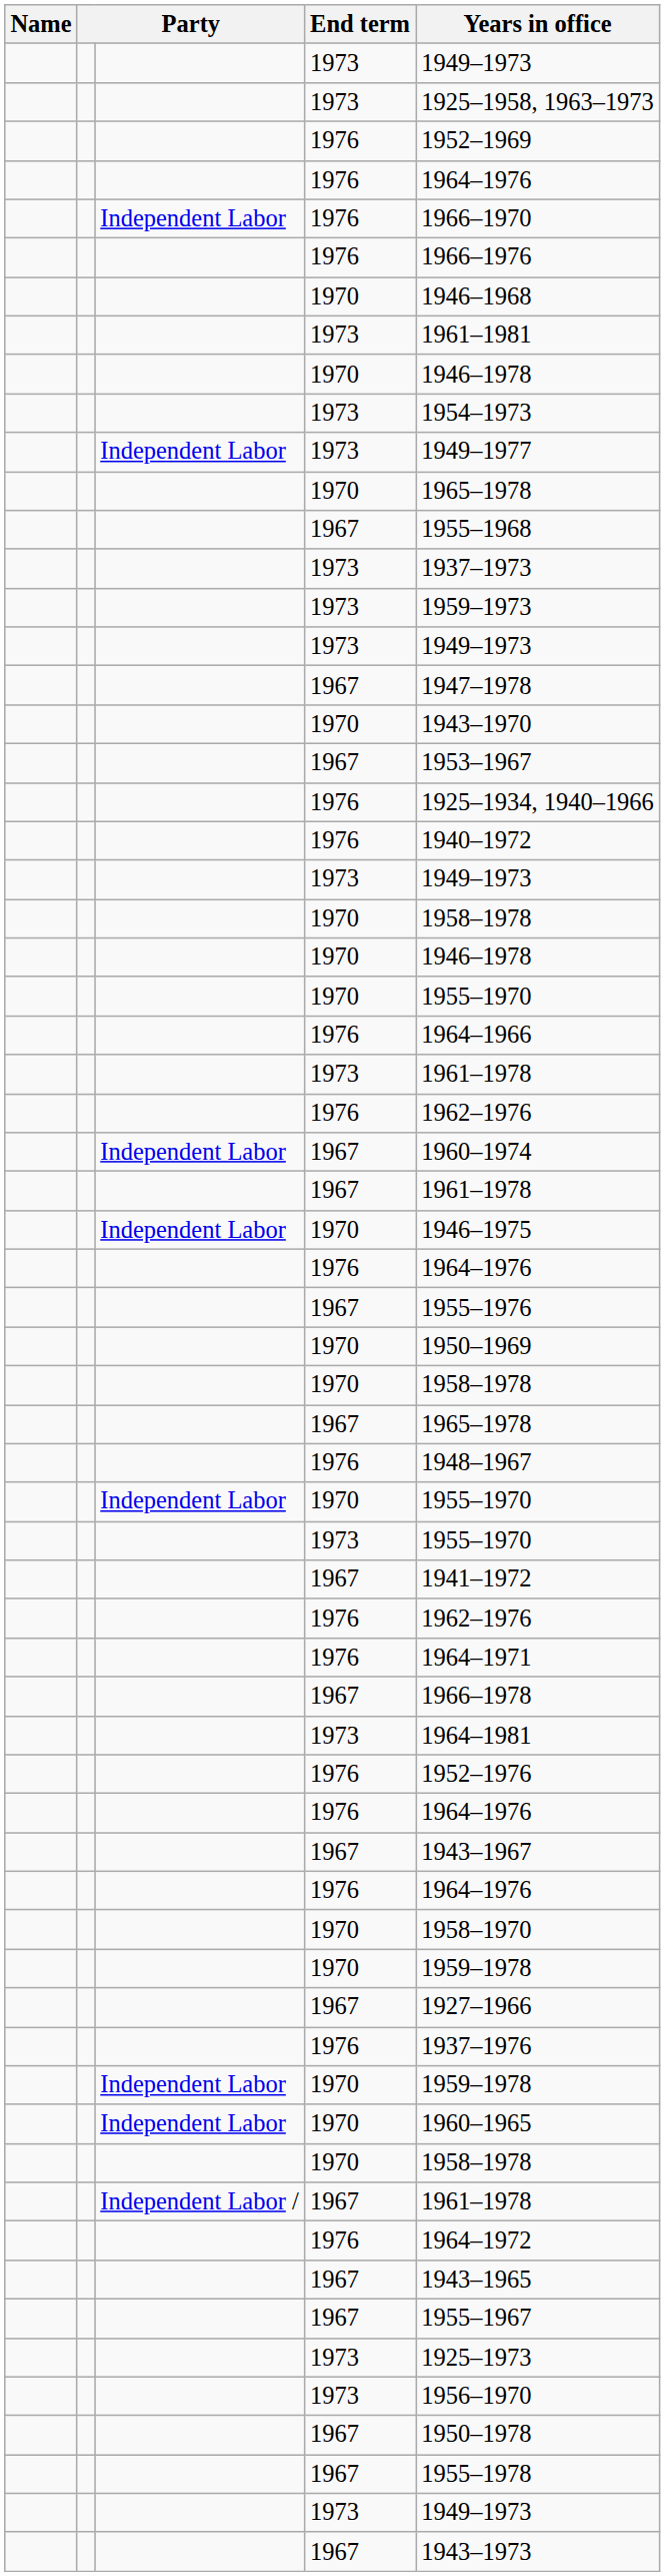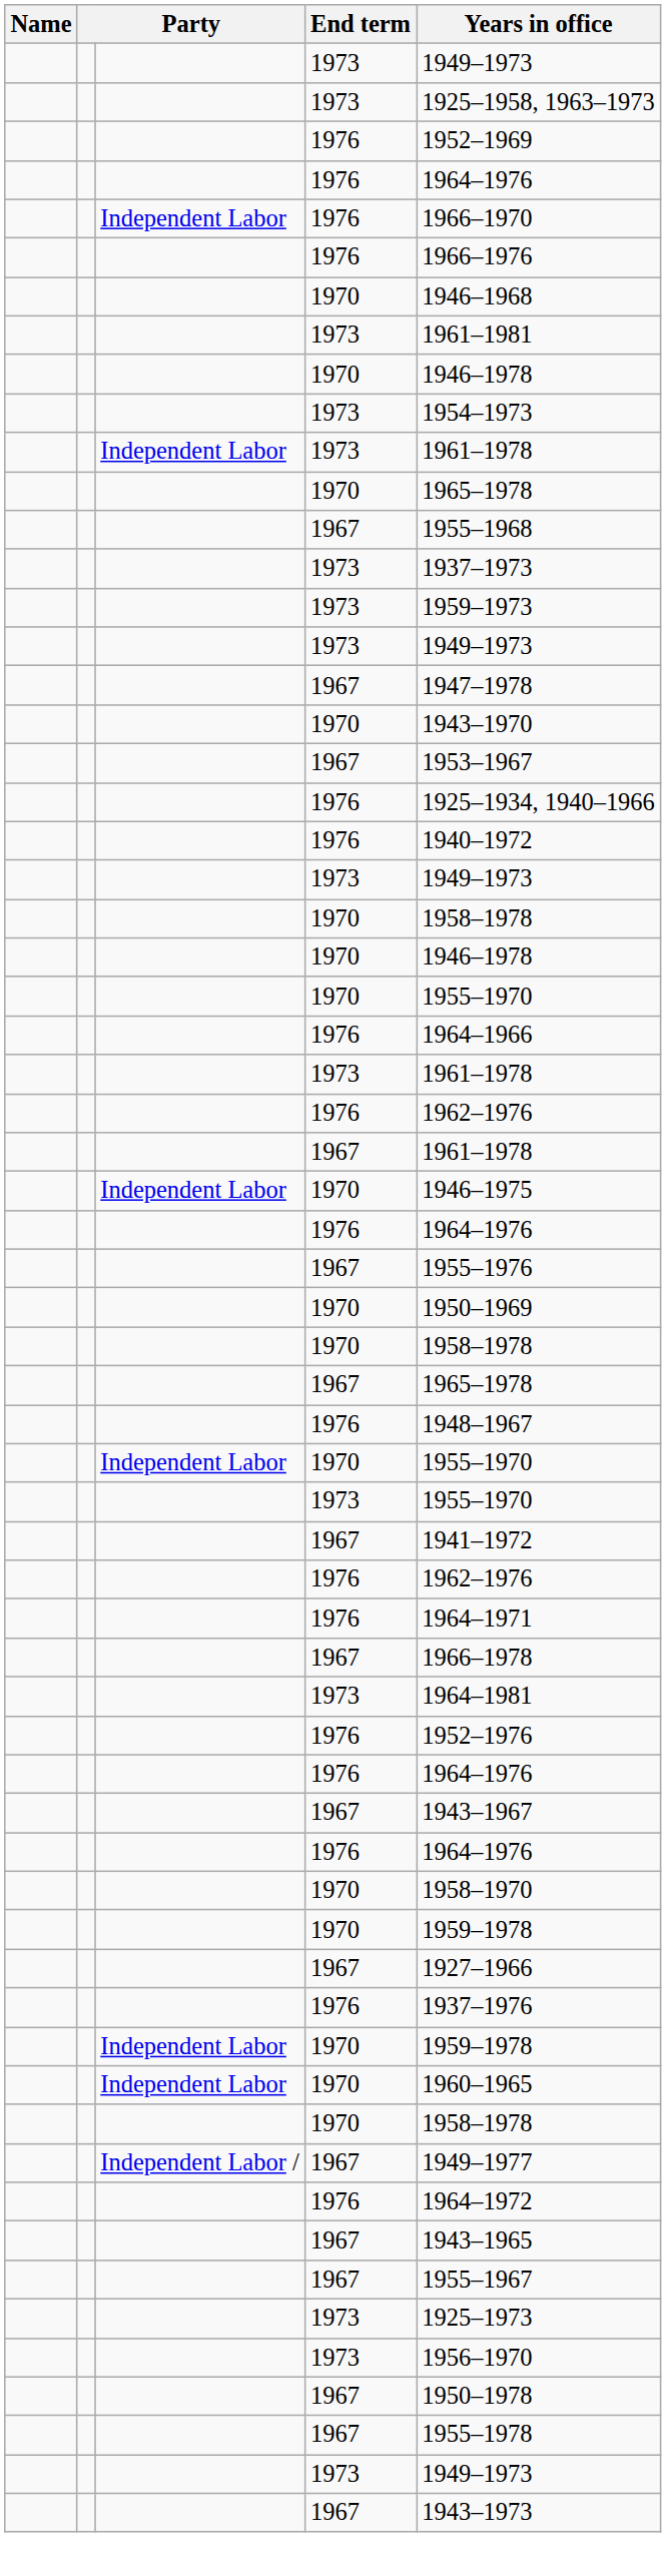 <table class="wikitable sortable">
 <tr>
 <th>Name</th>
 <th colspan=2>Party</th>
 <th>End term</th>
 <th>Years in office</th>
 </tr>
 <tr>
 <td></td>
 <td> </td>
 <td></td>
 <td>1973</td>
 <td>1949–1973</td>
 </tr>
 <tr>
 <td></td>
 <td> </td>
 <td></td>
 <td>1973</td>
 <td>1925–1958, 1963–1973</td>
 </tr>
 <tr>
 <td></td>
 <td> </td>
 <td></td>
 <td>1976</td>
 <td>1952–1969</td>
 </tr>
 <tr>
 <td></td>
 <td> </td>
 <td></td>
 <td>1976</td>
 <td>1964–1976</td>
 </tr>
 <tr>
 <td></td>
 <td> </td>
 <td><a href='#'>Independent Labor</a></td>
 <td>1976</td>
 <td>1966–1970</td>
 </tr>
 <tr>
 <td></td>
 <td> </td>
 <td></td>
 <td>1976</td>
 <td>1966–1976</td>
 </tr>
 <tr>
 <td></td>
 <td> </td>
 <td></td>
 <td>1970</td>
 <td>1946–1968</td>
 </tr>
 <tr>
 <td></td>
 <td> </td>
 <td></td>
 <td>1973</td>
 <td>1961–1981</td>
 </tr>
 <tr>
 <td></td>
 <td> </td>
 <td></td>
 <td>1970</td>
 <td>1946–1978</td>
 </tr>
 <tr>
 <td></td>
 <td> </td>
 <td></td>
 <td>1973</td>
 <td>1954–1973</td>
 </tr>
 <tr>
 <td></td>
 <td> </td>
 <td><a href='#'>Independent Labor</a></td>
 <td>1973</td>
-<td>1949–1977</td>
+<td>1961–1978</td>
 </tr>
 <tr>
 <td></td>
 <td> </td>
 <td></td>
 <td>1970</td>
 <td>1965–1978</td>
 </tr>
 <tr>
 <td></td>
 <td> </td>
 <td></td>
 <td>1967</td>
 <td>1955–1968</td>
 </tr>
 <tr>
 <td></td>
 <td> </td>
 <td></td>
 <td>1973</td>
 <td>1937–1973</td>
 </tr>
 <tr>
 <td></td>
 <td> </td>
 <td></td>
 <td>1973</td>
 <td>1959–1973</td>
 </tr>
 <tr>
 <td></td>
 <td> </td>
 <td></td>
 <td>1973</td>
 <td>1949–1973</td>
 </tr>
 <tr>
 <td></td>
 <td> </td>
 <td></td>
 <td>1967</td>
 <td>1947–1978</td>
 </tr>
 <tr>
 <td></td>
 <td> </td>
 <td></td>
 <td>1970</td>
 <td>1943–1970</td>
 </tr>
 <tr>
 <td></td>
 <td> </td>
 <td></td>
 <td>1967</td>
 <td>1953–1967</td>
 </tr>
 <tr>
 <td></td>
 <td> </td>
 <td></td>
 <td>1976</td>
 <td>1925–1934, 1940–1966</td>
 </tr>
 <tr>
 <td></td>
 <td> </td>
 <td></td>
 <td>1976</td>
 <td>1940–1972</td>
 </tr>
 <tr>
 <td></td>
 <td> </td>
 <td></td>
 <td>1973</td>
 <td>1949–1973</td>
 </tr>
 <tr>
 <td></td>
 <td> </td>
 <td></td>
 <td>1970</td>
 <td>1958–1978</td>
 </tr>
 <tr>
 <td></td>
 <td> </td>
 <td></td>
 <td>1970</td>
 <td>1946–1978</td>
 </tr>
 <tr>
 <td></td>
 <td> </td>
 <td></td>
 <td>1970</td>
 <td>1955–1970</td>
 </tr>
 <tr>
 <td></td>
 <td> </td>
 <td></td>
 <td>1976</td>
 <td>1964–1966</td>
 </tr>
 <tr>
 <td></td>
 <td> </td>
 <td></td>
 <td>1973</td>
 <td>1961–1978</td>
 </tr>
 <tr>
 <td></td>
 <td> </td>
 <td></td>
 <td>1976</td>
 <td>1962–1976</td>
-</tr>
-<tr>
-<td></td>
-<td> </td>
-<td><a href='#'>Independent Labor</a></td>
-<td>1967</td>
-<td>1960–1974</td>
 </tr>
 <tr>
 <td></td>
 <td> </td>
 <td></td>
 <td>1967</td>
 <td>1961–1978</td>
 </tr>
 <tr>
 <td></td>
 <td> </td>
 <td><a href='#'>Independent Labor</a></td>
 <td>1970</td>
 <td>1946–1975</td>
 </tr>
 <tr>
 <td></td>
 <td> </td>
 <td></td>
 <td>1976</td>
 <td>1964–1976</td>
 </tr>
 <tr>
 <td></td>
 <td> </td>
 <td></td>
 <td>1967</td>
 <td>1955–1976</td>
 </tr>
 <tr>
 <td></td>
 <td> </td>
 <td></td>
 <td>1970</td>
 <td>1950–1969</td>
 </tr>
 <tr>
 <td></td>
 <td> </td>
 <td></td>
 <td>1970</td>
 <td>1958–1978</td>
 </tr>
 <tr>
 <td></td>
 <td> </td>
 <td></td>
 <td>1967</td>
 <td>1965–1978</td>
 </tr>
 <tr>
 <td></td>
 <td> </td>
 <td></td>
 <td>1976</td>
 <td>1948–1967</td>
 </tr>
 <tr>
 <td></td>
 <td> </td>
 <td><a href='#'>Independent Labor</a></td>
 <td>1970</td>
 <td>1955–1970</td>
 </tr>
 <tr>
 <td></td>
 <td> </td>
 <td></td>
 <td>1973</td>
 <td>1955–1970</td>
 </tr>
 <tr>
 <td></td>
 <td> </td>
 <td></td>
 <td>1967</td>
 <td>1941–1972</td>
 </tr>
 <tr>
 <td></td>
 <td> </td>
 <td></td>
 <td>1976</td>
 <td>1962–1976</td>
 </tr>
 <tr>
 <td></td>
 <td> </td>
 <td></td>
 <td>1976</td>
 <td>1964–1971</td>
 </tr>
 <tr>
 <td></td>
 <td> </td>
 <td></td>
 <td>1967</td>
 <td>1966–1978</td>
 </tr>
 <tr>
 <td></td>
 <td> </td>
 <td></td>
 <td>1973</td>
 <td>1964–1981</td>
 </tr>
 <tr>
 <td></td>
 <td> </td>
 <td></td>
 <td>1976</td>
 <td>1952–1976</td>
 </tr>
 <tr>
 <td></td>
 <td> </td>
 <td></td>
 <td>1976</td>
 <td>1964–1976</td>
 </tr>
 <tr>
 <td></td>
 <td> </td>
 <td></td>
 <td>1967</td>
 <td>1943–1967</td>
 </tr>
 <tr>
 <td></td>
 <td> </td>
 <td></td>
 <td>1976</td>
 <td>1964–1976</td>
 </tr>
 <tr>
 <td></td>
 <td> </td>
 <td></td>
 <td>1970</td>
 <td>1958–1970</td>
 </tr>
 <tr>
 <td></td>
 <td> </td>
 <td></td>
 <td>1970</td>
 <td>1959–1978</td>
 </tr>
 <tr>
 <td></td>
 <td> </td>
 <td></td>
 <td>1967</td>
 <td>1927–1966</td>
 </tr>
 <tr>
 <td></td>
 <td> </td>
 <td></td>
 <td>1976</td>
 <td>1937–1976</td>
 </tr>
 <tr>
 <td></td>
 <td> </td>
 <td><a href='#'>Independent Labor</a></td>
 <td>1970</td>
 <td>1959–1978</td>
 </tr>
 <tr>
 <td></td>
 <td> </td>
 <td><a href='#'>Independent Labor</a></td>
 <td>1970</td>
 <td>1960–1965</td>
 </tr>
 <tr>
 <td></td>
 <td> </td>
 <td></td>
 <td>1970</td>
 <td>1958–1978</td>
 </tr>
 <tr>
 <td></td>
 <td> </td>
 <td><a href='#'>Independent Labor</a> / </td>
 <td>1967</td>
-<td>1961–1978</td>
+<td>1949–1977</td>
 </tr>
 <tr>
 <td></td>
 <td> </td>
 <td></td>
 <td>1976</td>
 <td>1964–1972</td>
 </tr>
 <tr>
 <td></td>
 <td> </td>
 <td></td>
 <td>1967</td>
 <td>1943–1965</td>
 </tr>
 <tr>
 <td></td>
 <td> </td>
 <td></td>
 <td>1967</td>
 <td>1955–1967</td>
 </tr>
 <tr>
 <td></td>
 <td> </td>
 <td></td>
 <td>1973</td>
 <td>1925–1973</td>
 </tr>
 <tr>
 <td></td>
 <td> </td>
 <td></td>
 <td>1973</td>
 <td>1956–1970</td>
 </tr>
 <tr>
 <td></td>
 <td> </td>
 <td></td>
 <td>1967</td>
 <td>1950–1978</td>
 </tr>
 <tr>
 <td></td>
 <td> </td>
 <td></td>
 <td>1967</td>
 <td>1955–1978</td>
 </tr>
 <tr>
 <td></td>
 <td> </td>
 <td></td>
 <td>1973</td>
 <td>1949–1973</td>
 </tr>
 <tr>
 <td></td>
 <td> </td>
 <td></td>
 <td>1967</td>
 <td>1943–1973</td>
 </tr>
 </table>
